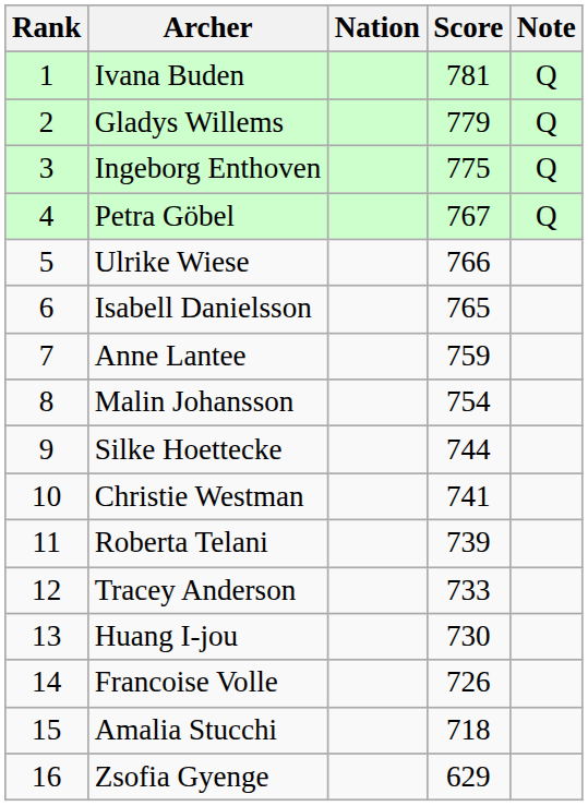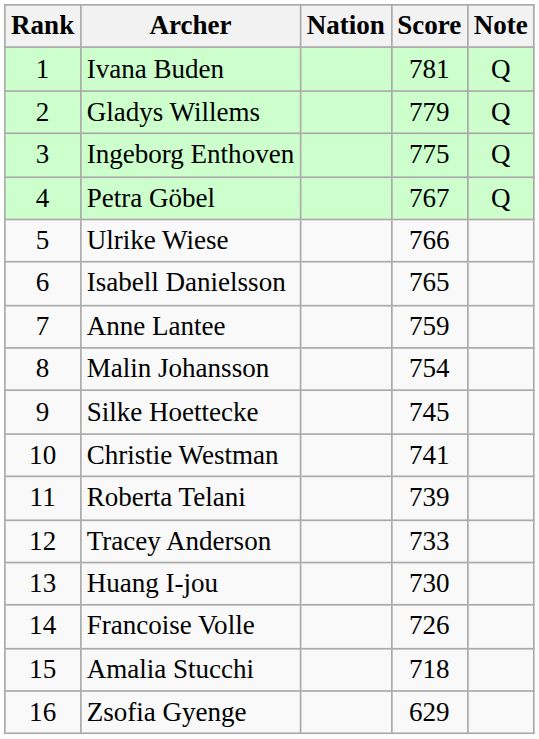 <table class="wikitable sortable" style="text-align:center">
 <tr>
 <th>Rank</th>
 <th>Archer</th>
 <th>Nation</th>
 <th>Score</th>
 <th>Note</th>
 </tr>
 <tr bgcolor=ccffcc>
 <td>1</td>
 <td align=left>Ivana Buden</td>
 <td align=left></td>
 <td>781</td>
 <td>Q</td>
 </tr>
 <tr bgcolor=ccffcc>
 <td>2</td>
 <td align=left>Gladys Willems</td>
 <td align=left></td>
 <td>779</td>
 <td>Q</td>
 </tr>
 <tr bgcolor=ccffcc>
 <td>3</td>
 <td align=left>Ingeborg Enthoven</td>
 <td align=left></td>
 <td>775</td>
 <td>Q</td>
 </tr>
 <tr bgcolor=ccffcc>
 <td>4</td>
 <td align=left>Petra Göbel</td>
 <td align=left></td>
 <td>767</td>
 <td>Q</td>
 </tr>
 <tr>
 <td>5</td>
 <td align=left>Ulrike Wiese</td>
 <td align=left></td>
 <td>766</td>
 <td></td>
 </tr>
 <tr>
 <td>6</td>
 <td align=left>Isabell Danielsson</td>
 <td align=left></td>
 <td>765</td>
 <td></td>
 </tr>
 <tr>
 <td>7</td>
 <td align=left>Anne Lantee</td>
 <td align=left></td>
 <td>759</td>
 <td></td>
 </tr>
 <tr>
 <td>8</td>
 <td align=left>Malin Johansson</td>
 <td align=left></td>
 <td>754</td>
 <td></td>
 </tr>
 <tr>
 <td>9</td>
 <td align=left>Silke Hoettecke</td>
 <td align=left></td>
-<td>744</td>
+<td>745</td>
 <td></td>
 </tr>
 <tr>
 <td>10</td>
 <td align=left>Christie Westman</td>
 <td align=left></td>
 <td>741</td>
 <td></td>
 </tr>
 <tr>
 <td>11</td>
 <td align=left>Roberta Telani</td>
 <td align=left></td>
 <td>739</td>
 <td></td>
 </tr>
 <tr>
 <td>12</td>
 <td align=left>Tracey Anderson</td>
 <td align=left></td>
 <td>733</td>
 <td></td>
 </tr>
 <tr>
 <td>13</td>
 <td align=left>Huang I-jou</td>
 <td align=left></td>
 <td>730</td>
 <td></td>
 </tr>
 <tr>
 <td>14</td>
 <td align=left>Francoise Volle</td>
 <td align=left></td>
 <td>726</td>
 <td></td>
 </tr>
 <tr>
 <td>15</td>
 <td align=left>Amalia Stucchi</td>
 <td align=left></td>
 <td>718</td>
 <td></td>
 </tr>
 <tr>
 <td>16</td>
 <td align=left>Zsofia Gyenge</td>
 <td align=left></td>
 <td>629</td>
 <td></td>
 </tr>
 </table>
